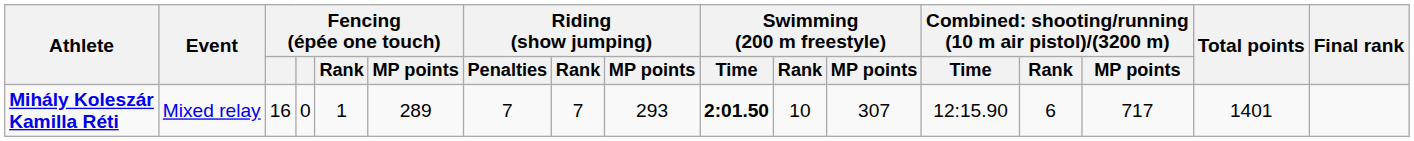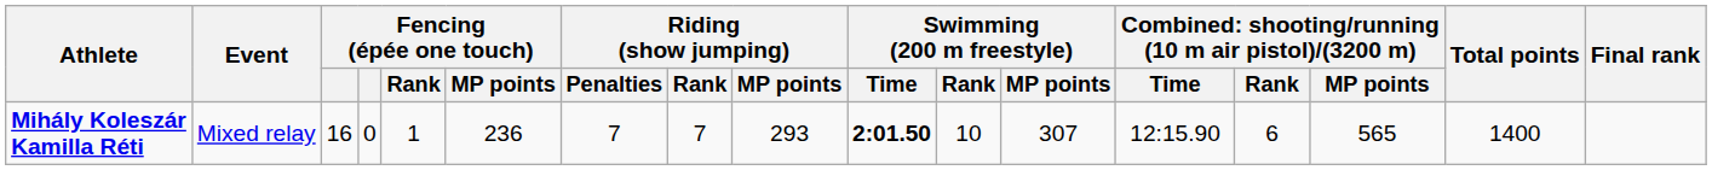 <table class="wikitable" style="font-size:90%">
 <tr>
 <th rowspan="2">Athlete</th>
 <th rowspan="2">Event</th>
 <th colspan=4>Fencing<br><span>(épée one touch)</span></th>
 <th colspan=3>Riding<br><span>(show jumping)</span></th>
 <th colspan=3>Swimming<br><span>(200 m freestyle)</span></th>
 <th colspan=3>Combined: shooting/running<br><span>(10 m air pistol)/(3200 m)</span></th>
 <th rowspan=2>Total points</th>
 <th rowspan=2>Final rank</th>
 </tr>
 <tr style="font-size:95%">
 <th></th>
 <th></th>
 <th>Rank</th>
 <th>MP points</th>
 <th>Penalties</th>
 <th>Rank</th>
 <th>MP points</th>
 <th>Time</th>
 <th>Rank</th>
 <th>MP points</th>
 <th>Time</th>
 <th>Rank</th>
 <th>MP points</th>
 </tr>
 <tr align=center>
 <td align=left><strong><a href='#'>Mihály Koleszár</a><br><a href='#'>Kamilla Réti</a></strong></td>
 <td align=left><a href='#'>Mixed relay</a></td>
 <td>16</td>
 <td>0</td>
 <td>1</td>
-<td>289</td>
+<td>236</td>
 <td>7</td>
 <td>7</td>
 <td>293</td>
 <td><strong>2:01.50</strong></td>
 <td>10</td>
 <td>307</td>
 <td>12:15.90</td>
 <td>6</td>
-<td>717</td>
-<td>1401</td>
+<td>565</td>
+<td>1400</td>
 <td></td>
 </tr>
 </table>
